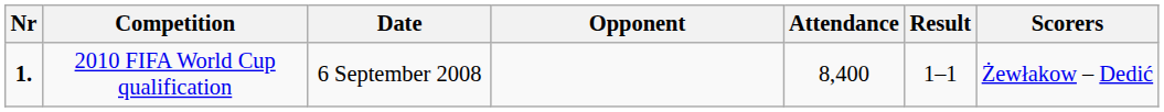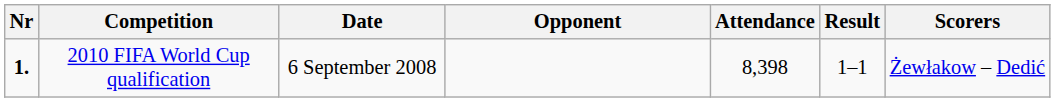 <table class="wikitable sortable" style="font-size: 90%; text-align:center">
 <tr>
 <th>Nr</th>
 <th style="width:163px">Competition</th>
 <th style="width:110px">Date</th>
 <th style="width:180px">Opponent</th>
 <th>Attendance</th>
 <th>Result</th>
 <th>Scorers</th>
 </tr>
 <tr>
 <td><strong>1.</strong></td>
 <td><a href='#'>2010 FIFA World Cup qualification</a></td>
 <td>6 September 2008</td>
 <td></td>
-<td>8,400</td>
+<td>8,398</td>
 <td>1–1</td>
 <td><a href='#'>Żewłakow</a> – <a href='#'>Dedić</a></td>
 </tr>
 </table>
